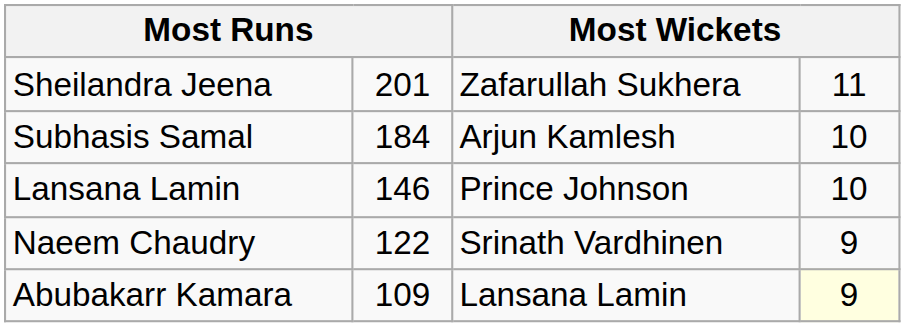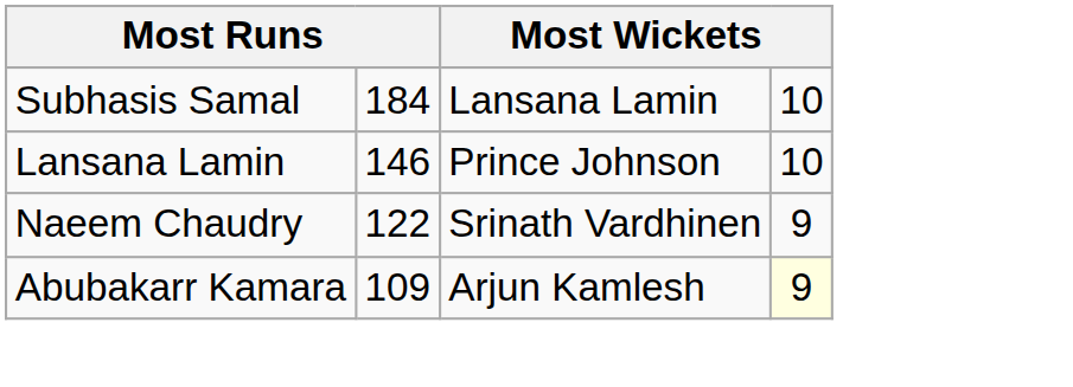 <table class="wikitable">
 <tr>
 <th colspan=2 align="center">Most Runs</th>
 <th colspan=2 align=center>Most Wickets</th>
 </tr>
 <tr>
-<td width=160> Sheilandra Jeena</td>
-<td width=40 align=center>201</td>
-<td width=160> Zafarullah Sukhera</td>
-<td width=40 align=center>11</td>
-</tr>
-<tr>
 <td> Subhasis Samal</td>
 <td align=center>184</td>
-<td> Arjun Kamlesh</td>
+<td> Lansana Lamin</td>
 <td align=center>10</td>
 </tr>
 <tr>
 <td> Lansana Lamin</td>
 <td align=center>146</td>
 <td> Prince Johnson</td>
 <td align=center>10</td>
 </tr>
 <tr>
 <td> Naeem Chaudry</td>
 <td align=center>122</td>
 <td> Srinath Vardhinen</td>
 <td align=center>9</td>
 </tr>
 <tr>
 <td> Abubakarr Kamara</td>
 <td align=center>109</td>
-<td> Lansana Lamin</td>
+<td> Arjun Kamlesh</td>
 <td align=center style="background: lightyellow;">9</td>
 </tr>
 </table>
